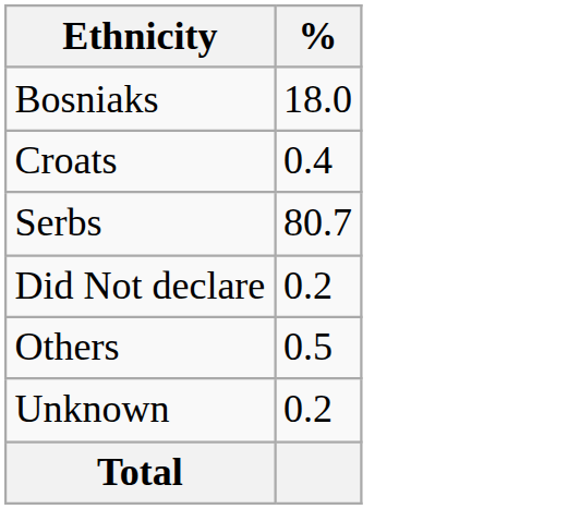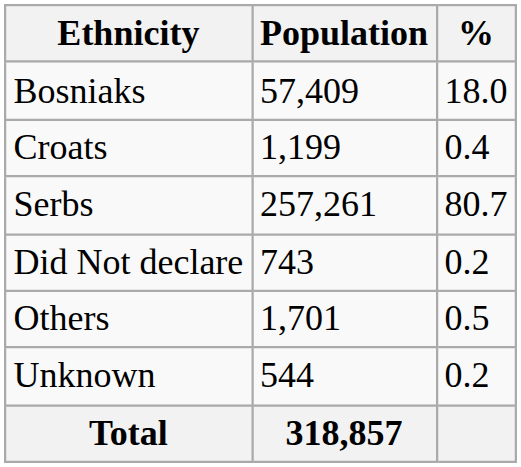 <table class="wikitable">
 <tr>
 <th>Ethnicity</th>
+<th>Population</th>
 <th>%</th>
 </tr>
 <tr>
 <td>Bosniaks</td>
+<td>57,409</td>
 <td>18.0</td>
 </tr>
 <tr>
 <td>Croats</td>
+<td>1,199</td>
 <td>0.4</td>
 </tr>
 <tr>
 <td>Serbs</td>
+<td>257,261</td>
 <td>80.7</td>
 </tr>
 <tr>
 <td>Did Not declare</td>
+<td>743</td>
 <td>0.2</td>
 </tr>
 <tr>
 <td>Others</td>
+<td>1,701</td>
 <td>0.5</td>
 </tr>
 <tr>
 <td>Unknown</td>
+<td>544</td>
 <td>0.2</td>
 </tr>
 <tr>
 <th>Total</th>
+<th>318,857</th>
 <th></th>
 </tr>
 </table>
